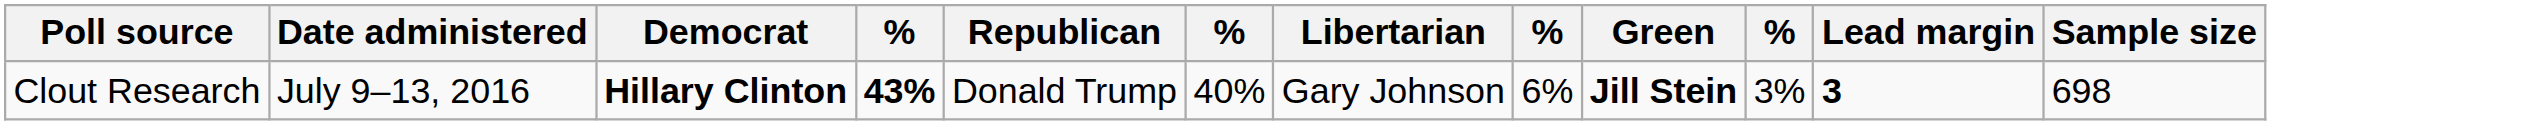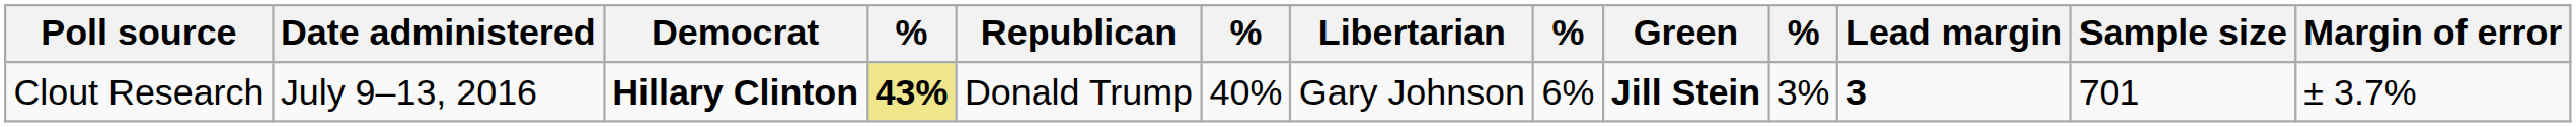 <table class="wikitable">
 <tr valign=bottom>
 <th>Poll source</th>
 <th>Date administered</th>
 <th>Democrat</th>
 <th>%</th>
 <th>Republican</th>
 <th>%</th>
 <th>Libertarian</th>
 <th>%</th>
 <th>Green</th>
 <th>%</th>
 <th>Lead margin</th>
 <th>Sample size</th>
+<th>Margin of error</th>
 </tr>
 <tr>
 <td>Clout Research</td>
 <td>July 9–13, 2016</td>
 <td><strong>Hillary Clinton</strong></td>
-<td><strong>43%</strong></td>
+<td style="background: khaki;"><strong>43%</strong></td>
 <td>Donald Trump</td>
 <td>40%</td>
 <td>Gary Johnson</td>
 <td>6%</td>
 <td><strong>Jill Stein</strong></td>
 <td>3%</td>
 <td><strong>3</strong></td>
-<td>698</td>
+<td>701</td>
+<td>± 3.7%</td>
 </tr>
 </table>
